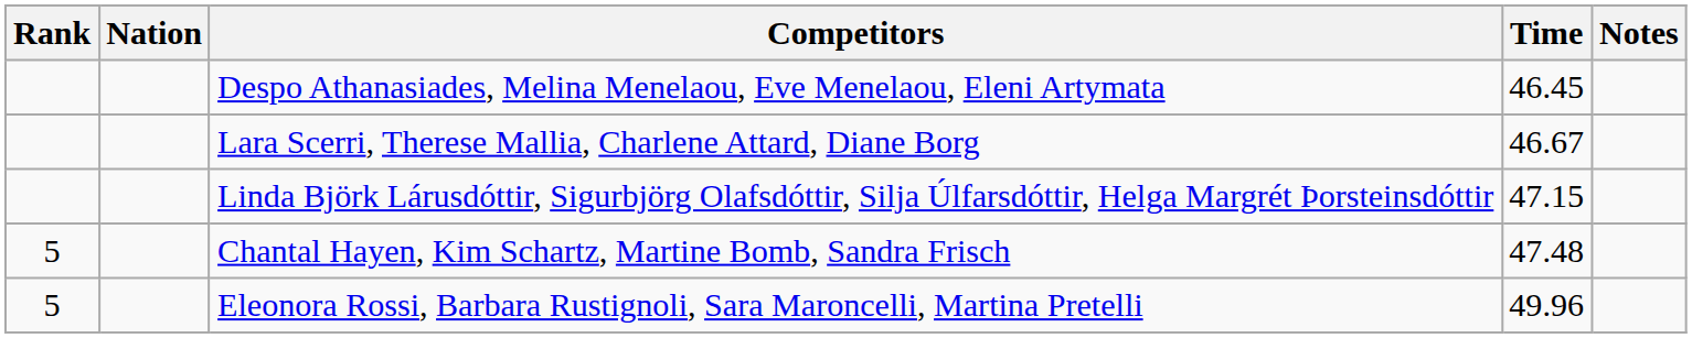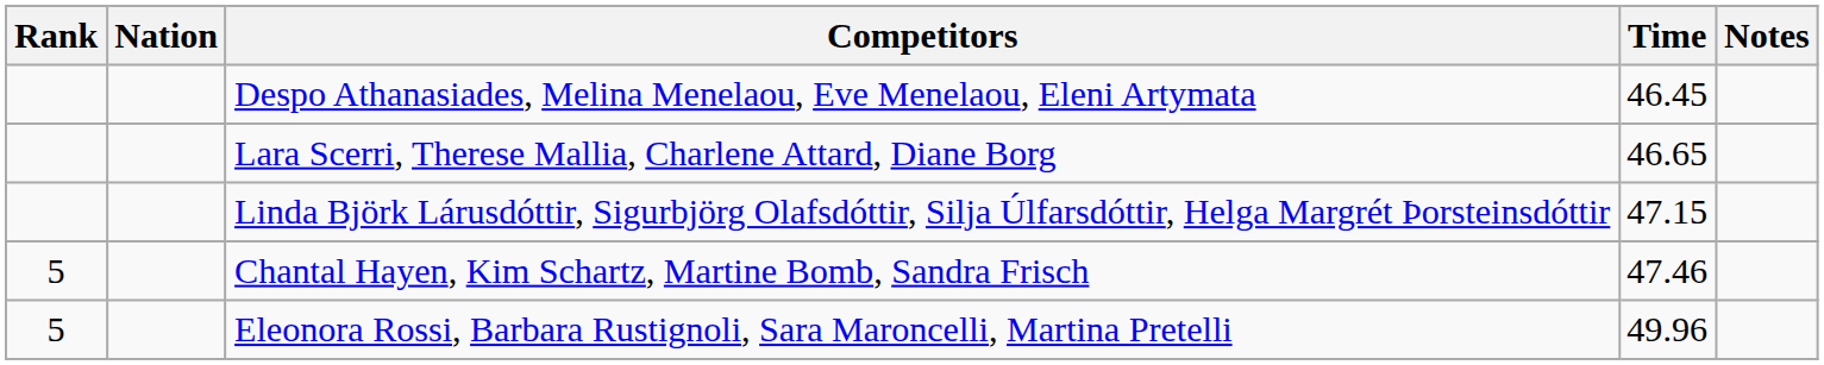 <table class="wikitable sortable" style="text-align:center; font-size:95%">
 <tr>
 <th>Rank</th>
 <th>Nation</th>
 <th>Competitors</th>
 <th>Time</th>
 <th>Notes</th>
 </tr>
 <tr>
 <td></td>
 <td align=left></td>
 <td align=left><a href='#'>Despo Athanasiades</a>, <a href='#'>Melina Menelaou</a>, <a href='#'>Eve Menelaou</a>, <a href='#'>Eleni Artymata</a></td>
 <td>46.45</td>
 <td></td>
 </tr>
 <tr>
 <td></td>
 <td align=left></td>
 <td align=left><a href='#'>Lara Scerri</a>, <a href='#'>Therese Mallia</a>, <a href='#'>Charlene Attard</a>, <a href='#'>Diane Borg</a></td>
-<td>46.67</td>
+<td>46.65</td>
 <td></td>
 </tr>
 <tr>
 <td></td>
 <td align=left></td>
 <td align=left><a href='#'>Linda Björk Lárusdóttir</a>, <a href='#'>Sigurbjörg Olafsdóttir</a>, <a href='#'>Silja Úlfarsdóttir</a>, <a href='#'>Helga Margrét Þorsteinsdóttir</a></td>
 <td>47.15</td>
 <td></td>
 </tr>
 <tr>
 <td>5</td>
 <td align=left></td>
 <td align=left><a href='#'>Chantal Hayen</a>, <a href='#'>Kim Schartz</a>, <a href='#'>Martine Bomb</a>, <a href='#'>Sandra Frisch</a></td>
-<td>47.48</td>
+<td>47.46</td>
 <td></td>
 </tr>
 <tr>
 <td>5</td>
 <td align=left></td>
 <td align=left><a href='#'>Eleonora Rossi</a>, <a href='#'>Barbara Rustignoli</a>, <a href='#'>Sara Maroncelli</a>, <a href='#'>Martina Pretelli</a></td>
 <td>49.96</td>
 <td></td>
 </tr>
 </table>
